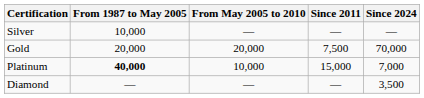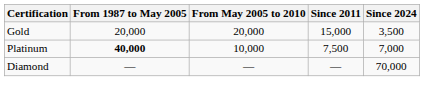 <table class="wikitable" style="text-align:center">
 <tr>
 <th>Certification</th>
 <th>From 1987 to May 2005</th>
 <th>From May 2005 to 2010</th>
 <th>Since 2011</th>
 <th>Since 2024</th>
 </tr>
 <tr>
-<td style="text-align:left;">Silver</td>
-<td>10,000</td>
-<td>—</td>
-<td>—</td>
-<td>—</td>
-</tr>
-<tr>
 <td style="text-align:left;">Gold</td>
 <td>20,000</td>
 <td>20,000</td>
-<td>7,500</td>
-<td>70,000</td>
+<td>15,000</td>
+<td>3,500</td>
 </tr>
 <tr>
 <td style="text-align:left;">Platinum</td>
 <td><strong>40,000</strong></td>
 <td>10,000</td>
-<td>15,000</td>
+<td>7,500</td>
 <td>7,000</td>
 </tr>
 <tr>
 <td style="text-align:left;">Diamond</td>
 <td>—</td>
 <td>—</td>
 <td>—</td>
-<td>3,500</td>
+<td>70,000</td>
 </tr>
 </table>
